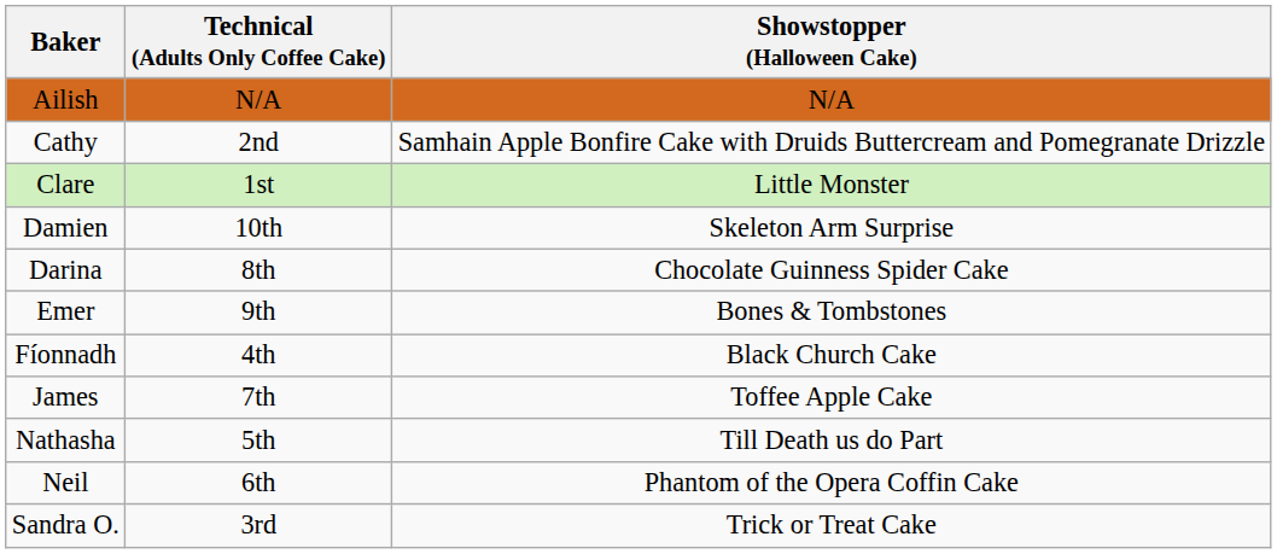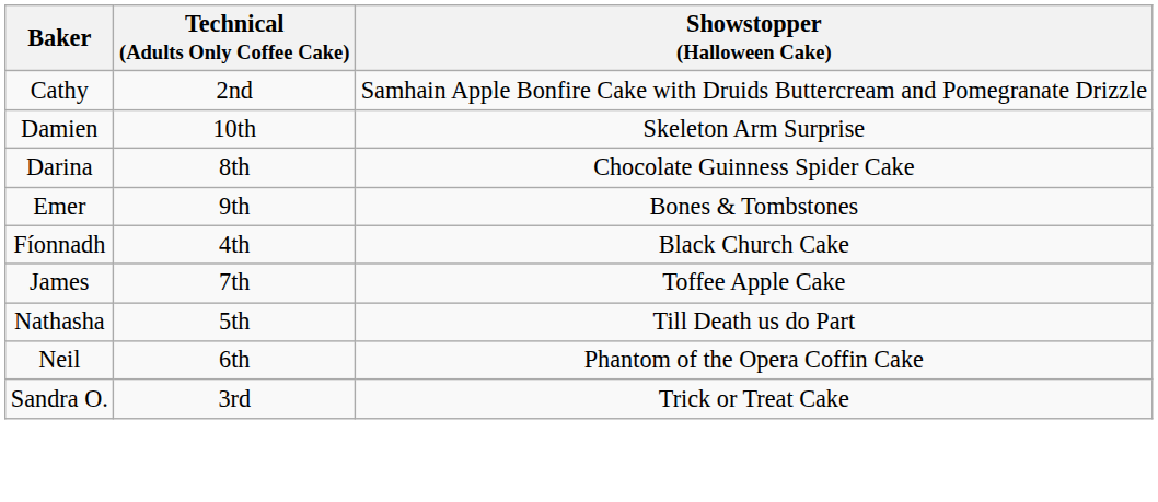 <table class="wikitable" style="text-align:center;">
 <tr>
 <th>Baker</th>
 <th>Technical<br><small>(Adults Only Coffee Cake)</small></th>
 <th>Showstopper<br><small>(Halloween Cake)</small></th>
 </tr>
-<tr style="background:Chocolate;">
-<td>Ailish</td>
-<td>N/A</td>
-<td>N/A</td>
-</tr>
 <tr>
 <td>Cathy</td>
 <td>2nd</td>
 <td>Samhain Apple Bonfire Cake with Druids Buttercream and Pomegranate Drizzle</td>
-</tr>
-<tr style="background:#d0f0c0">
-<td>Clare</td>
-<td>1st</td>
-<td>Little Monster</td>
 </tr>
 <tr>
 <td>Damien</td>
 <td>10th</td>
 <td>Skeleton Arm Surprise</td>
 </tr>
 <tr>
 <td>Darina</td>
 <td>8th</td>
 <td>Chocolate Guinness Spider Cake</td>
 </tr>
 <tr>
 <td>Emer</td>
 <td>9th</td>
 <td>Bones & Tombstones</td>
 </tr>
 <tr>
 <td>Fíonnadh</td>
 <td>4th</td>
 <td>Black Church Cake</td>
 </tr>
 <tr>
 <td>James</td>
 <td>7th</td>
 <td>Toffee Apple Cake</td>
 </tr>
 <tr>
 <td>Nathasha</td>
 <td>5th</td>
 <td>Till Death us do Part</td>
 </tr>
 <tr>
 <td>Neil</td>
 <td>6th</td>
 <td>Phantom of the Opera Coffin Cake</td>
 </tr>
 <tr>
 <td>Sandra O.</td>
 <td>3rd</td>
 <td>Trick or Treat Cake</td>
 </tr>
 </table>
